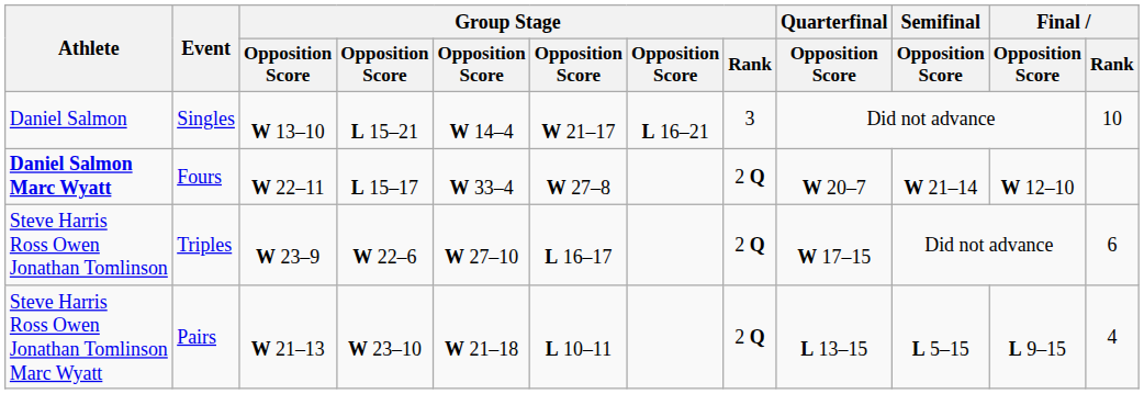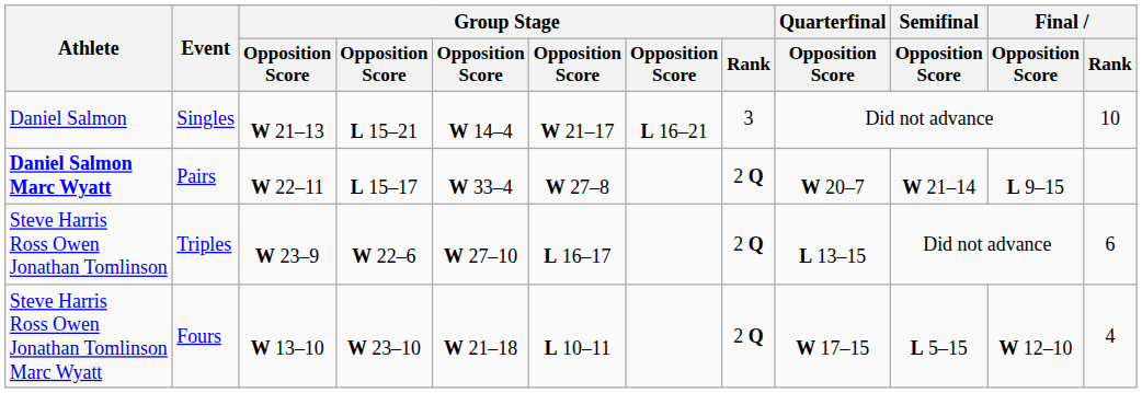 <table class="wikitable" style="font-size:88%">
 <tr>
 <th rowspan=2>Athlete</th>
 <th rowspan=2>Event</th>
 <th colspan=6>Group Stage</th>
 <th>Quarterfinal</th>
 <th>Semifinal</th>
 <th colspan=2>Final / </th>
 </tr>
 <tr style="font-size:95%">
 <th>Opposition<br>Score</th>
 <th>Opposition<br>Score</th>
 <th>Opposition<br>Score</th>
 <th>Opposition<br>Score</th>
 <th>Opposition<br>Score</th>
 <th>Rank</th>
 <th>Opposition<br>Score</th>
 <th>Opposition<br>Score</th>
 <th>Opposition<br>Score</th>
 <th>Rank</th>
 </tr>
 <tr align=center>
 <td align=left><a href='#'>Daniel Salmon</a></td>
 <td align=left><a href='#'>Singles</a></td>
-<td><br><strong>W</strong> 13–10</td>
+<td><br><strong>W</strong> 21–13</td>
 <td><br><strong>L</strong> 15–21</td>
 <td><br><strong>W</strong> 14–4</td>
 <td><br><strong>W</strong> 21–17</td>
 <td><br><strong>L</strong> 16–21</td>
 <td>3</td>
 <td colspan=3>Did not advance</td>
 <td>10</td>
 </tr>
 <tr align=center>
 <td align=left><strong><a href='#'>Daniel Salmon</a><br><a href='#'>Marc Wyatt</a></strong></td>
-<td align=left><a href='#'>Fours</a></td>
+<td align=left><a href='#'>Pairs</a></td>
 <td><br><strong>W</strong> 22–11</td>
 <td><br><strong>L</strong> 15–17</td>
 <td><br><strong>W</strong> 33–4</td>
 <td><br><strong>W</strong> 27–8</td>
 <td></td>
 <td>2 <strong>Q</strong></td>
 <td><br><strong>W</strong> 20–7</td>
 <td><br><strong>W</strong> 21–14</td>
-<td><br><strong>W</strong> 12–10</td>
+<td><br><strong>L</strong> 9–15</td>
 <td></td>
 </tr>
 <tr align=center>
 <td align=left><a href='#'>Steve Harris</a><br><a href='#'>Ross Owen</a><br><a href='#'>Jonathan Tomlinson</a></td>
 <td align=left><a href='#'>Triples</a></td>
 <td><br><strong>W</strong> 23–9</td>
 <td><br><strong>W</strong> 22–6</td>
 <td><br><strong>W</strong> 27–10</td>
 <td><br><strong>L</strong> 16–17</td>
 <td></td>
 <td>2 <strong>Q</strong></td>
-<td><br><strong>W</strong> 17–15</td>
+<td><br><strong>L</strong> 13–15</td>
 <td colspan=2>Did not advance</td>
 <td>6</td>
 </tr>
 <tr align=center>
 <td align=left><a href='#'>Steve Harris</a><br><a href='#'>Ross Owen</a><br><a href='#'>Jonathan Tomlinson</a><br><a href='#'>Marc Wyatt</a></td>
-<td align=left><a href='#'>Pairs</a></td>
-<td><br><strong>W</strong> 21–13</td>
+<td align=left><a href='#'>Fours</a></td>
+<td><br><strong>W</strong> 13–10</td>
 <td><br><strong>W</strong> 23–10</td>
 <td><br><strong>W</strong> 21–18</td>
 <td><br><strong>L</strong> 10–11</td>
 <td></td>
 <td>2 <strong>Q</strong></td>
-<td><br><strong>L</strong> 13–15</td>
+<td><br><strong>W</strong> 17–15</td>
 <td><br><strong>L</strong> 5–15</td>
-<td><br><strong>L</strong> 9–15</td>
+<td><br><strong>W</strong> 12–10</td>
 <td>4</td>
 </tr>
 </table>
